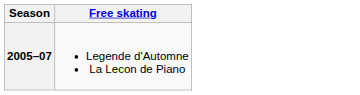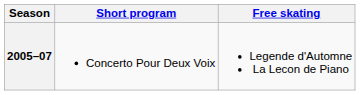 <table class=wikitable style=text-align:center>
 <tr>
 <th>Season</th>
+<th><a href='#'>Short program</a></th>
 <th><a href='#'>Free skating</a></th>
 </tr>
 <tr>
 <th>2005–07 <br> </th>
+<td><br><ul><li>Concerto Pour Deux Voix <br></li></ul></td>
 <td><br><ul><li>Legende d'Automne</li><li>La Lecon de Piano</li></ul></td>
 </tr>
 </table>
